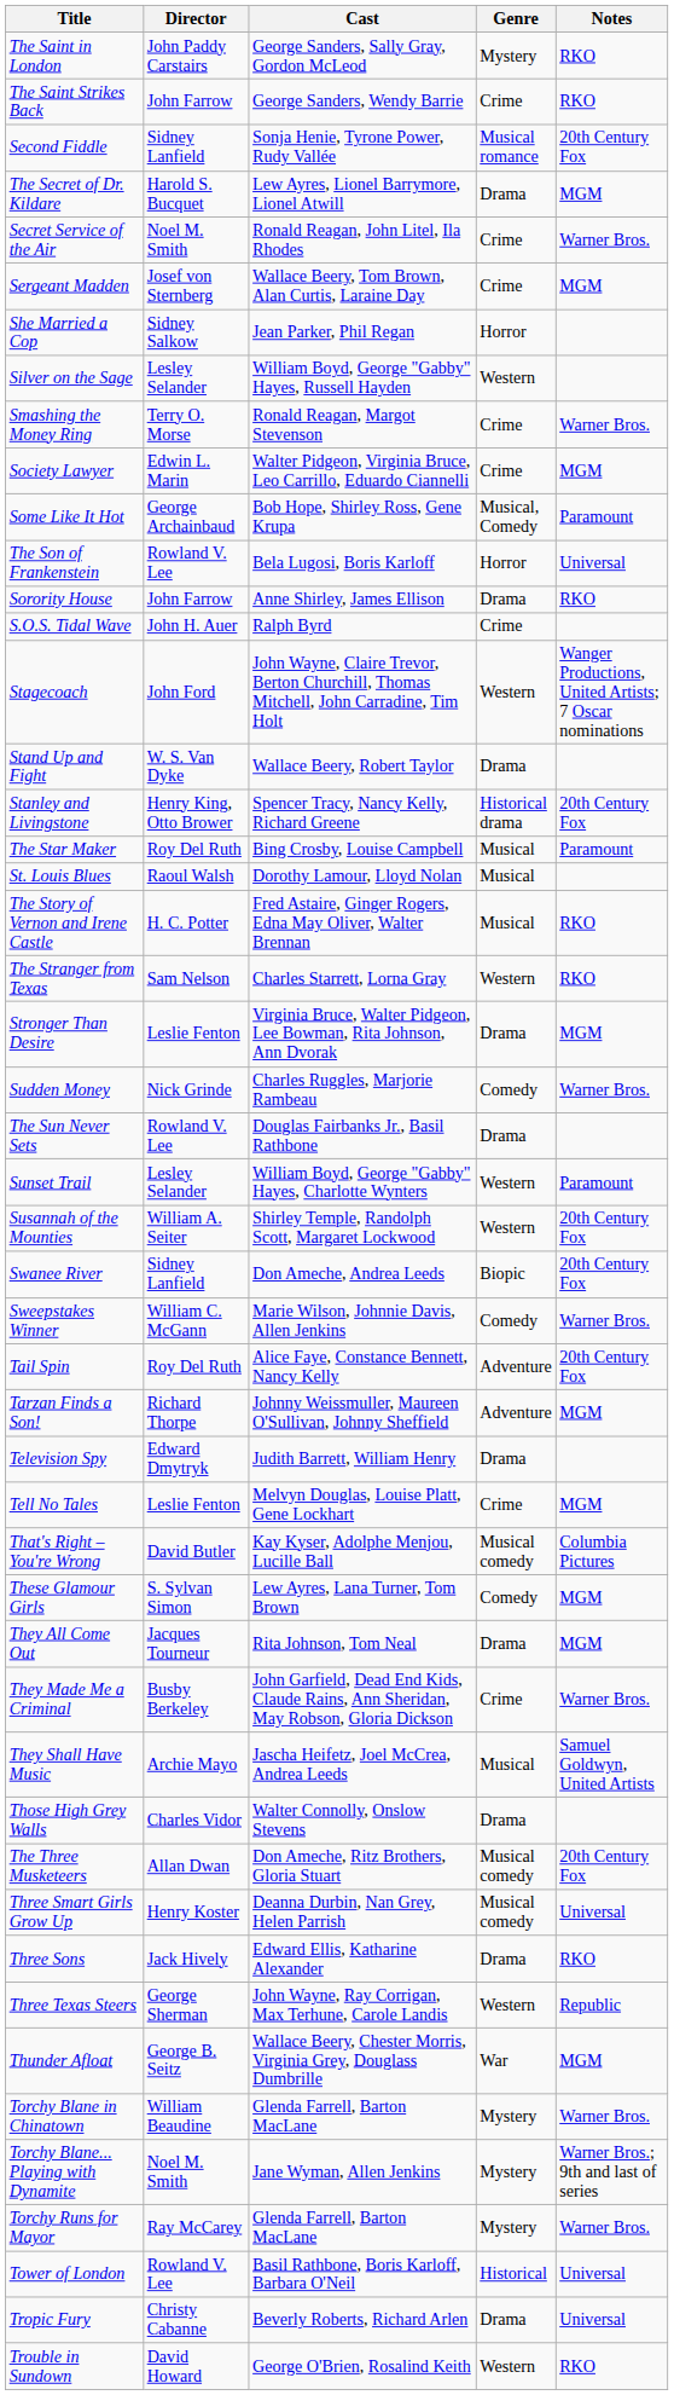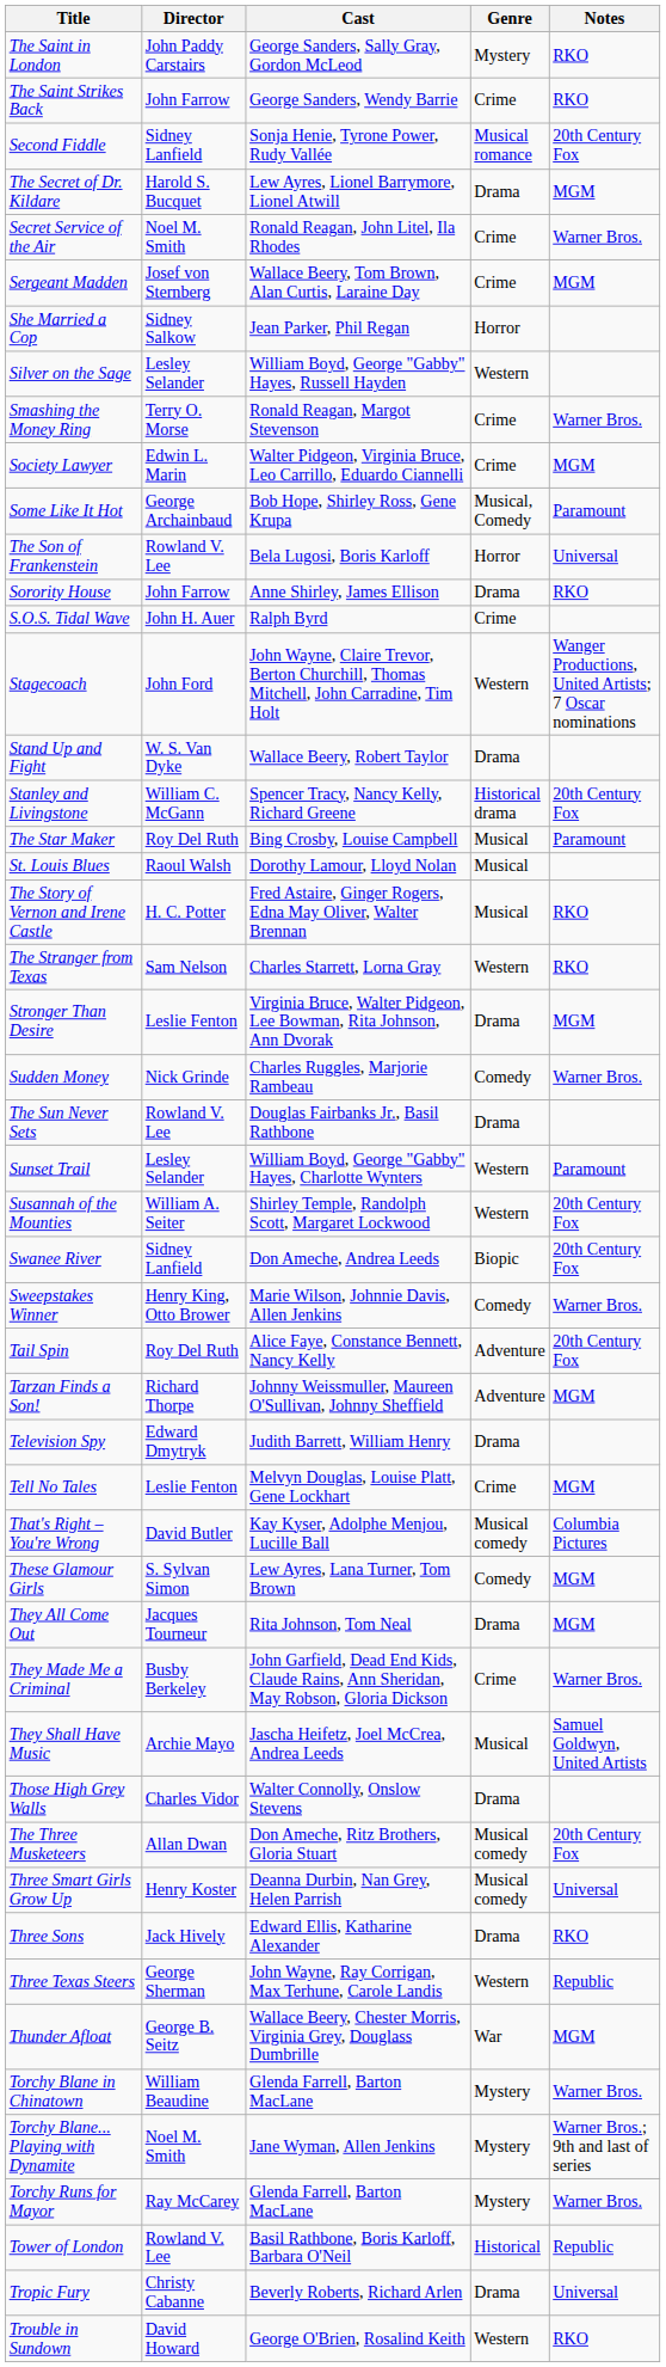 <table class="wikitable" width= "100%">
 <tr>
 <th width=21%>Title</th>
 <th width=16%>Director</th>
 <th width=35%>Cast</th>
 <th width=11%>Genre</th>
 <th width=17%>Notes</th>
 </tr>
 <tr>
 <td><em><a href='#'>The Saint in London</a></em></td>
 <td><a href='#'>John Paddy Carstairs</a></td>
 <td><a href='#'>George Sanders</a>, <a href='#'>Sally Gray</a>, <a href='#'>Gordon McLeod</a></td>
 <td>Mystery</td>
 <td><a href='#'>RKO</a></td>
 </tr>
 <tr>
 <td><em><a href='#'>The Saint Strikes Back</a></em></td>
 <td><a href='#'>John Farrow</a></td>
 <td><a href='#'>George Sanders</a>, <a href='#'>Wendy Barrie</a></td>
 <td>Crime</td>
 <td><a href='#'>RKO</a></td>
 </tr>
 <tr>
 <td><em><a href='#'>Second Fiddle</a></em></td>
 <td><a href='#'>Sidney Lanfield</a></td>
 <td><a href='#'>Sonja Henie</a>, <a href='#'>Tyrone Power</a>, <a href='#'>Rudy Vallée</a></td>
 <td><a href='#'>Musical romance</a></td>
 <td><a href='#'>20th Century Fox</a></td>
 </tr>
 <tr>
 <td><em><a href='#'>The Secret of Dr. Kildare</a></em></td>
 <td><a href='#'>Harold S. Bucquet</a></td>
 <td><a href='#'>Lew Ayres</a>, <a href='#'>Lionel Barrymore</a>, <a href='#'>Lionel Atwill</a></td>
 <td>Drama</td>
 <td><a href='#'>MGM</a></td>
 </tr>
 <tr>
 <td><em><a href='#'>Secret Service of the Air</a></em></td>
 <td><a href='#'>Noel M. Smith</a></td>
 <td><a href='#'>Ronald Reagan</a>, <a href='#'>John Litel</a>, <a href='#'>Ila Rhodes</a></td>
 <td>Crime</td>
 <td><a href='#'>Warner Bros.</a></td>
 </tr>
 <tr>
 <td><em><a href='#'>Sergeant Madden</a></em></td>
 <td><a href='#'>Josef von Sternberg</a></td>
 <td><a href='#'>Wallace Beery</a>, <a href='#'>Tom Brown</a>, <a href='#'>Alan Curtis</a>, <a href='#'>Laraine Day</a></td>
 <td>Crime</td>
 <td><a href='#'>MGM</a></td>
 </tr>
 <tr>
 <td><em><a href='#'>She Married a Cop</a></em></td>
 <td><a href='#'>Sidney Salkow</a></td>
 <td><a href='#'>Jean Parker</a>, <a href='#'>Phil Regan</a></td>
 <td>Horror</td>
 <td></td>
 </tr>
 <tr>
 <td><em><a href='#'>Silver on the Sage</a></em></td>
 <td><a href='#'>Lesley Selander</a></td>
 <td><a href='#'>William Boyd</a>, <a href='#'>George "Gabby" Hayes</a>, <a href='#'>Russell Hayden</a></td>
 <td>Western</td>
 <td></td>
 </tr>
 <tr>
 <td><em><a href='#'>Smashing the Money Ring</a></em></td>
 <td><a href='#'>Terry O. Morse</a></td>
 <td><a href='#'>Ronald Reagan</a>, <a href='#'>Margot Stevenson</a></td>
 <td>Crime</td>
 <td><a href='#'>Warner Bros.</a></td>
 </tr>
 <tr>
 <td><em><a href='#'>Society Lawyer</a></em></td>
 <td><a href='#'>Edwin L. Marin</a></td>
 <td><a href='#'>Walter Pidgeon</a>, <a href='#'>Virginia Bruce</a>, <a href='#'>Leo Carrillo</a>, <a href='#'>Eduardo Ciannelli</a></td>
 <td>Crime</td>
 <td><a href='#'>MGM</a></td>
 </tr>
 <tr>
 <td><em><a href='#'>Some Like It Hot</a></em></td>
 <td><a href='#'>George Archainbaud</a></td>
 <td><a href='#'>Bob Hope</a>, <a href='#'>Shirley Ross</a>, <a href='#'>Gene Krupa</a></td>
 <td>Musical, Comedy</td>
 <td><a href='#'>Paramount</a></td>
 </tr>
 <tr>
 <td><em><a href='#'>The Son of Frankenstein</a></em></td>
 <td><a href='#'>Rowland V. Lee</a></td>
 <td><a href='#'>Bela Lugosi</a>, <a href='#'>Boris Karloff</a></td>
 <td>Horror</td>
 <td><a href='#'>Universal</a></td>
 </tr>
 <tr>
 <td><em><a href='#'>Sorority House</a></em></td>
 <td><a href='#'>John Farrow</a></td>
 <td><a href='#'>Anne Shirley</a>, <a href='#'>James Ellison</a></td>
 <td>Drama</td>
 <td><a href='#'>RKO</a></td>
 </tr>
 <tr>
 <td><em><a href='#'>S.O.S. Tidal Wave</a></em></td>
 <td><a href='#'>John H. Auer</a></td>
 <td><a href='#'>Ralph Byrd</a></td>
 <td>Crime</td>
 <td></td>
 </tr>
 <tr>
 <td><em><a href='#'>Stagecoach</a></em></td>
 <td><a href='#'>John Ford</a></td>
 <td><a href='#'>John Wayne</a>, <a href='#'>Claire Trevor</a>, <a href='#'>Berton Churchill</a>, <a href='#'>Thomas Mitchell</a>, <a href='#'>John Carradine</a>, <a href='#'>Tim Holt</a></td>
 <td>Western</td>
 <td><a href='#'>Wanger Productions</a>, <a href='#'>United Artists</a>; 7 <a href='#'>Oscar</a> nominations</td>
 </tr>
 <tr>
 <td><em><a href='#'>Stand Up and Fight</a></em></td>
 <td><a href='#'>W. S. Van Dyke</a></td>
 <td><a href='#'>Wallace Beery</a>, <a href='#'>Robert Taylor</a></td>
 <td>Drama</td>
 <td></td>
 </tr>
 <tr>
 <td><em><a href='#'>Stanley and Livingstone</a></em></td>
-<td><a href='#'>Henry King</a>, <a href='#'>Otto Brower</a></td>
+<td><a href='#'>William C. McGann</a></td>
 <td><a href='#'>Spencer Tracy</a>, <a href='#'>Nancy Kelly</a>, <a href='#'>Richard Greene</a></td>
 <td><a href='#'>Historical</a> drama</td>
 <td><a href='#'>20th Century Fox</a></td>
 </tr>
 <tr>
 <td><em><a href='#'>The Star Maker</a></em></td>
 <td><a href='#'>Roy Del Ruth</a></td>
 <td><a href='#'>Bing Crosby</a>, <a href='#'>Louise Campbell</a></td>
 <td>Musical</td>
 <td><a href='#'>Paramount</a></td>
 </tr>
 <tr>
 <td><em><a href='#'>St. Louis Blues</a></em></td>
 <td><a href='#'>Raoul Walsh</a></td>
 <td><a href='#'>Dorothy Lamour</a>, <a href='#'>Lloyd Nolan</a></td>
 <td>Musical</td>
 <td></td>
 </tr>
 <tr>
 <td><em><a href='#'>The Story of Vernon and Irene Castle</a></em></td>
 <td><a href='#'>H. C. Potter</a></td>
 <td><a href='#'>Fred Astaire</a>, <a href='#'>Ginger Rogers</a>, <a href='#'>Edna May Oliver</a>, <a href='#'>Walter Brennan</a></td>
 <td>Musical</td>
 <td><a href='#'>RKO</a></td>
 </tr>
 <tr>
 <td><em><a href='#'>The Stranger from Texas</a></em></td>
 <td><a href='#'>Sam Nelson</a></td>
 <td><a href='#'>Charles Starrett</a>, <a href='#'>Lorna Gray</a></td>
 <td>Western</td>
 <td><a href='#'>RKO</a></td>
 </tr>
 <tr>
 <td><em><a href='#'>Stronger Than Desire</a></em></td>
 <td><a href='#'>Leslie Fenton</a></td>
 <td><a href='#'>Virginia Bruce</a>, <a href='#'>Walter Pidgeon</a>, <a href='#'>Lee Bowman</a>, <a href='#'>Rita Johnson</a>, <a href='#'>Ann Dvorak</a></td>
 <td>Drama</td>
 <td><a href='#'>MGM</a></td>
 </tr>
 <tr>
 <td><em><a href='#'>Sudden Money</a></em></td>
 <td><a href='#'>Nick Grinde</a></td>
 <td><a href='#'>Charles Ruggles</a>, <a href='#'>Marjorie Rambeau</a></td>
 <td>Comedy</td>
 <td><a href='#'>Warner Bros.</a></td>
 </tr>
 <tr>
 <td><em><a href='#'>The Sun Never Sets</a></em></td>
 <td><a href='#'>Rowland V. Lee</a></td>
 <td><a href='#'>Douglas Fairbanks Jr.</a>, <a href='#'>Basil Rathbone</a></td>
 <td>Drama</td>
 <td></td>
 </tr>
 <tr>
 <td><em><a href='#'>Sunset Trail</a></em></td>
 <td><a href='#'>Lesley Selander</a></td>
 <td><a href='#'>William Boyd</a>, <a href='#'>George "Gabby" Hayes</a>, <a href='#'>Charlotte Wynters</a></td>
 <td>Western</td>
 <td><a href='#'>Paramount</a></td>
 </tr>
 <tr>
 <td><em><a href='#'>Susannah of the Mounties</a></em></td>
 <td><a href='#'>William A. Seiter</a></td>
 <td><a href='#'>Shirley Temple</a>, <a href='#'>Randolph Scott</a>, <a href='#'>Margaret Lockwood</a></td>
 <td>Western</td>
 <td><a href='#'>20th Century Fox</a></td>
 </tr>
 <tr>
 <td><em><a href='#'>Swanee River</a></em></td>
 <td><a href='#'>Sidney Lanfield</a></td>
 <td><a href='#'>Don Ameche</a>, <a href='#'>Andrea Leeds</a></td>
 <td>Biopic</td>
 <td><a href='#'>20th Century Fox</a></td>
 </tr>
 <tr>
 <td><em><a href='#'>Sweepstakes Winner</a></em></td>
-<td><a href='#'>William C. McGann</a></td>
+<td><a href='#'>Henry King</a>, <a href='#'>Otto Brower</a></td>
 <td><a href='#'>Marie Wilson</a>, <a href='#'>Johnnie Davis</a>, <a href='#'>Allen Jenkins</a></td>
 <td>Comedy</td>
 <td><a href='#'>Warner Bros.</a></td>
 </tr>
 <tr>
 <td><em><a href='#'>Tail Spin</a></em></td>
 <td><a href='#'>Roy Del Ruth</a></td>
 <td><a href='#'>Alice Faye</a>, <a href='#'>Constance Bennett</a>, <a href='#'>Nancy Kelly</a></td>
 <td>Adventure</td>
 <td><a href='#'>20th Century Fox</a></td>
 </tr>
 <tr>
 <td><em><a href='#'>Tarzan Finds a Son!</a></em></td>
 <td><a href='#'>Richard Thorpe</a></td>
 <td><a href='#'>Johnny Weissmuller</a>, <a href='#'>Maureen O'Sullivan</a>, <a href='#'>Johnny Sheffield</a></td>
 <td>Adventure</td>
 <td><a href='#'>MGM</a></td>
 </tr>
 <tr>
 <td><em><a href='#'>Television Spy</a></em></td>
 <td><a href='#'>Edward Dmytryk</a></td>
 <td><a href='#'>Judith Barrett</a>, <a href='#'>William Henry</a></td>
 <td>Drama</td>
 <td></td>
 </tr>
 <tr>
 <td><em><a href='#'>Tell No Tales</a></em></td>
 <td><a href='#'>Leslie Fenton</a></td>
 <td><a href='#'>Melvyn Douglas</a>, <a href='#'>Louise Platt</a>, <a href='#'>Gene Lockhart</a></td>
 <td>Crime</td>
 <td><a href='#'>MGM</a></td>
 </tr>
 <tr>
 <td><em><a href='#'>That's Right – You're Wrong</a></em></td>
 <td><a href='#'>David Butler</a></td>
 <td><a href='#'>Kay Kyser</a>, <a href='#'>Adolphe Menjou</a>, <a href='#'>Lucille Ball</a></td>
 <td>Musical comedy</td>
 <td><a href='#'>Columbia Pictures</a></td>
 </tr>
 <tr>
 <td><em><a href='#'>These Glamour Girls</a></em></td>
 <td><a href='#'>S. Sylvan Simon</a></td>
 <td><a href='#'>Lew Ayres</a>, <a href='#'>Lana Turner</a>, <a href='#'>Tom Brown</a></td>
 <td>Comedy</td>
 <td><a href='#'>MGM</a></td>
 </tr>
 <tr>
 <td><em><a href='#'>They All Come Out</a></em></td>
 <td><a href='#'>Jacques Tourneur</a></td>
 <td><a href='#'>Rita Johnson</a>, <a href='#'>Tom Neal</a></td>
 <td>Drama</td>
 <td><a href='#'>MGM</a></td>
 </tr>
 <tr>
 <td><em><a href='#'>They Made Me a Criminal</a></em></td>
 <td><a href='#'>Busby Berkeley</a></td>
 <td><a href='#'>John Garfield</a>, <a href='#'>Dead End Kids</a>, <a href='#'>Claude Rains</a>, <a href='#'>Ann Sheridan</a>, <a href='#'>May Robson</a>, <a href='#'>Gloria Dickson</a></td>
 <td>Crime</td>
 <td><a href='#'>Warner Bros.</a></td>
 </tr>
 <tr>
 <td><em><a href='#'>They Shall Have Music</a></em></td>
 <td><a href='#'>Archie Mayo</a></td>
 <td><a href='#'>Jascha Heifetz</a>, <a href='#'>Joel McCrea</a>, <a href='#'>Andrea Leeds</a></td>
 <td>Musical</td>
 <td><a href='#'>Samuel Goldwyn</a>, <a href='#'>United Artists</a></td>
 </tr>
 <tr>
 <td><em><a href='#'>Those High Grey Walls</a></em></td>
 <td><a href='#'>Charles Vidor</a></td>
 <td><a href='#'>Walter Connolly</a>, <a href='#'>Onslow Stevens</a></td>
 <td>Drama</td>
 <td></td>
 </tr>
 <tr>
 <td><em><a href='#'>The Three Musketeers</a></em></td>
 <td><a href='#'>Allan Dwan</a></td>
 <td><a href='#'>Don Ameche</a>, <a href='#'>Ritz Brothers</a>, <a href='#'>Gloria Stuart</a></td>
 <td>Musical comedy</td>
 <td><a href='#'>20th Century Fox</a></td>
 </tr>
 <tr>
 <td><em><a href='#'>Three Smart Girls Grow Up</a></em></td>
 <td><a href='#'>Henry Koster</a></td>
 <td><a href='#'>Deanna Durbin</a>, <a href='#'>Nan Grey</a>, <a href='#'>Helen Parrish</a></td>
 <td>Musical comedy</td>
 <td><a href='#'>Universal</a></td>
 </tr>
 <tr>
 <td><em><a href='#'>Three Sons</a></em></td>
 <td><a href='#'>Jack Hively</a></td>
 <td><a href='#'>Edward Ellis</a>, <a href='#'>Katharine Alexander</a></td>
 <td>Drama</td>
 <td><a href='#'>RKO</a></td>
 </tr>
 <tr>
 <td><em><a href='#'>Three Texas Steers</a></em></td>
 <td><a href='#'>George Sherman</a></td>
 <td><a href='#'>John Wayne</a>, <a href='#'>Ray Corrigan</a>, <a href='#'>Max Terhune</a>, <a href='#'>Carole Landis</a></td>
 <td>Western</td>
 <td><a href='#'>Republic</a></td>
 </tr>
 <tr>
 <td><em><a href='#'>Thunder Afloat</a></em></td>
 <td><a href='#'>George B. Seitz</a></td>
 <td><a href='#'>Wallace Beery</a>, <a href='#'>Chester Morris</a>, <a href='#'>Virginia Grey</a>, <a href='#'>Douglass Dumbrille</a></td>
 <td>War</td>
 <td><a href='#'>MGM</a></td>
 </tr>
 <tr>
 <td><em><a href='#'>Torchy Blane in Chinatown</a></em></td>
 <td><a href='#'>William Beaudine</a></td>
 <td><a href='#'>Glenda Farrell</a>, <a href='#'>Barton MacLane</a></td>
 <td>Mystery</td>
 <td><a href='#'>Warner Bros.</a></td>
 </tr>
 <tr>
 <td><em><a href='#'>Torchy Blane... Playing with Dynamite</a></em></td>
 <td><a href='#'>Noel M. Smith</a></td>
 <td><a href='#'>Jane Wyman</a>, <a href='#'>Allen Jenkins</a></td>
 <td>Mystery</td>
 <td><a href='#'>Warner Bros.</a>; 9th and last of series</td>
 </tr>
 <tr>
 <td><em><a href='#'>Torchy Runs for Mayor</a></em></td>
 <td><a href='#'>Ray McCarey</a></td>
 <td><a href='#'>Glenda Farrell</a>, <a href='#'>Barton MacLane</a></td>
 <td>Mystery</td>
 <td><a href='#'>Warner Bros.</a></td>
 </tr>
 <tr>
 <td><em><a href='#'>Tower of London</a></em></td>
 <td><a href='#'>Rowland V. Lee</a></td>
 <td><a href='#'>Basil Rathbone</a>, <a href='#'>Boris Karloff</a>, <a href='#'>Barbara O'Neil</a></td>
 <td><a href='#'>Historical</a></td>
-<td><a href='#'>Universal</a></td>
+<td><a href='#'>Republic</a></td>
 </tr>
 <tr>
 <td><em><a href='#'>Tropic Fury</a></em></td>
 <td><a href='#'>Christy Cabanne</a></td>
 <td><a href='#'>Beverly Roberts</a>, <a href='#'>Richard Arlen</a></td>
 <td>Drama</td>
 <td><a href='#'>Universal</a></td>
 </tr>
 <tr>
 <td><em><a href='#'>Trouble in Sundown</a></em></td>
 <td><a href='#'>David Howard</a></td>
 <td><a href='#'>George O'Brien</a>, <a href='#'>Rosalind Keith</a></td>
 <td>Western</td>
 <td><a href='#'>RKO</a></td>
 </tr>
 </table>
